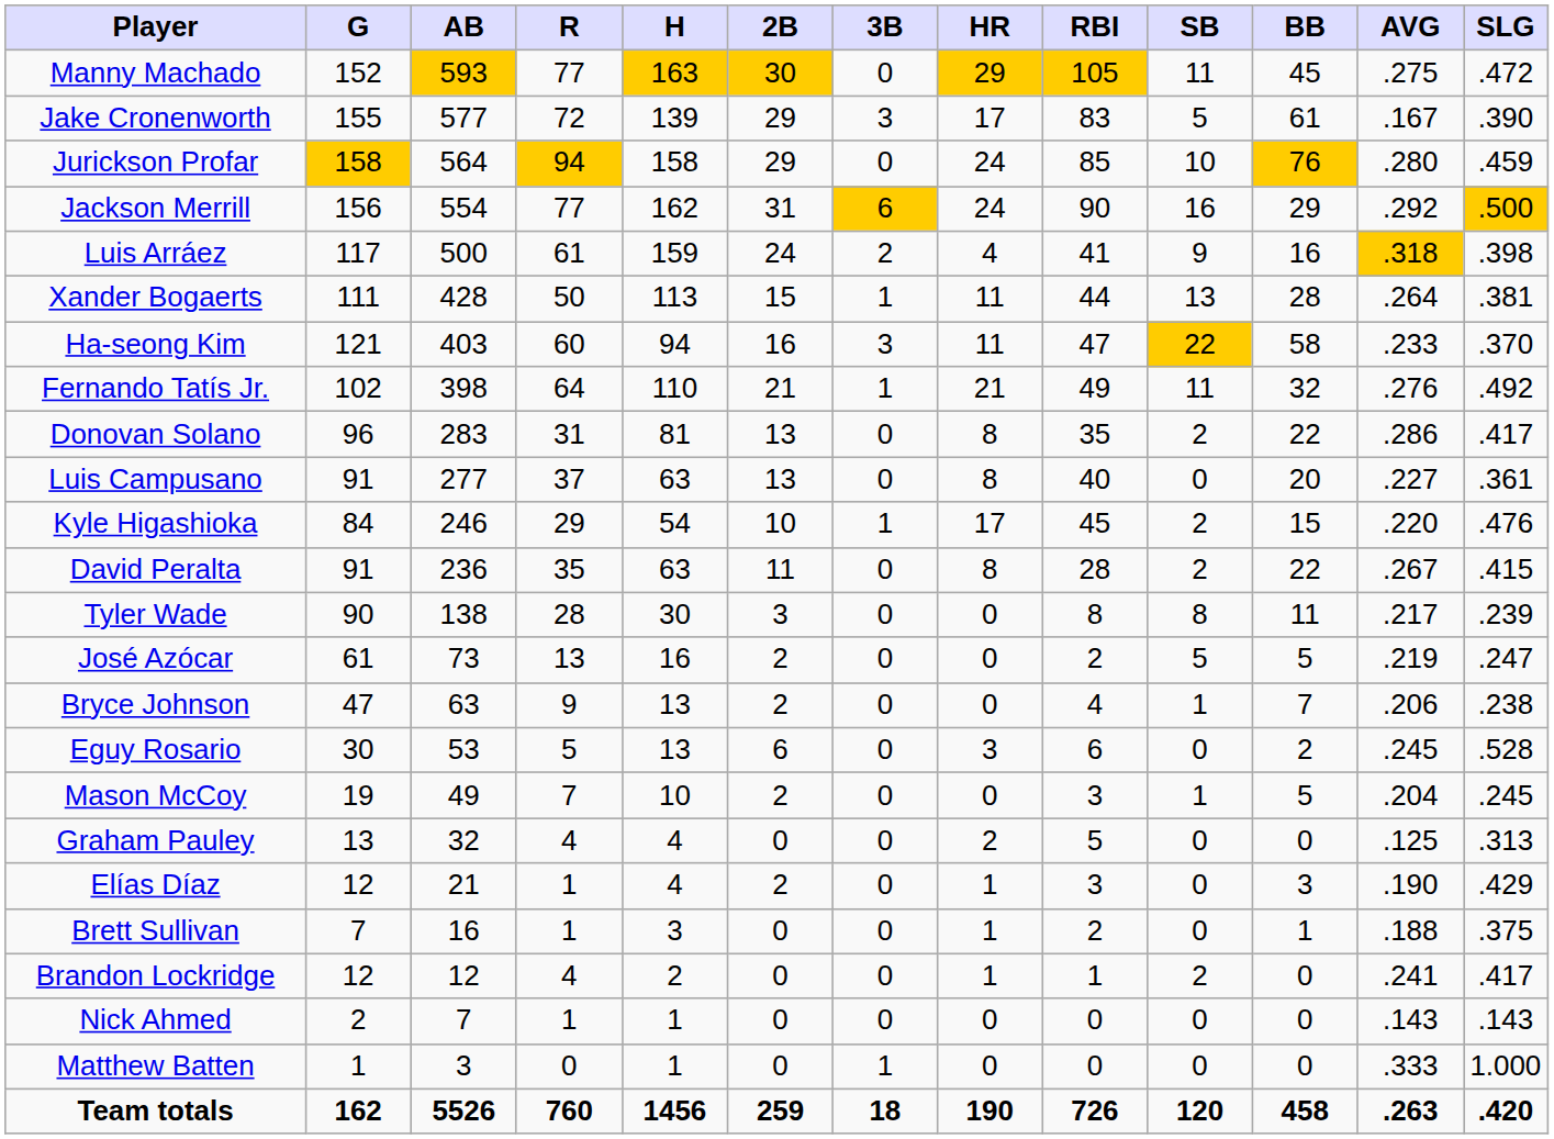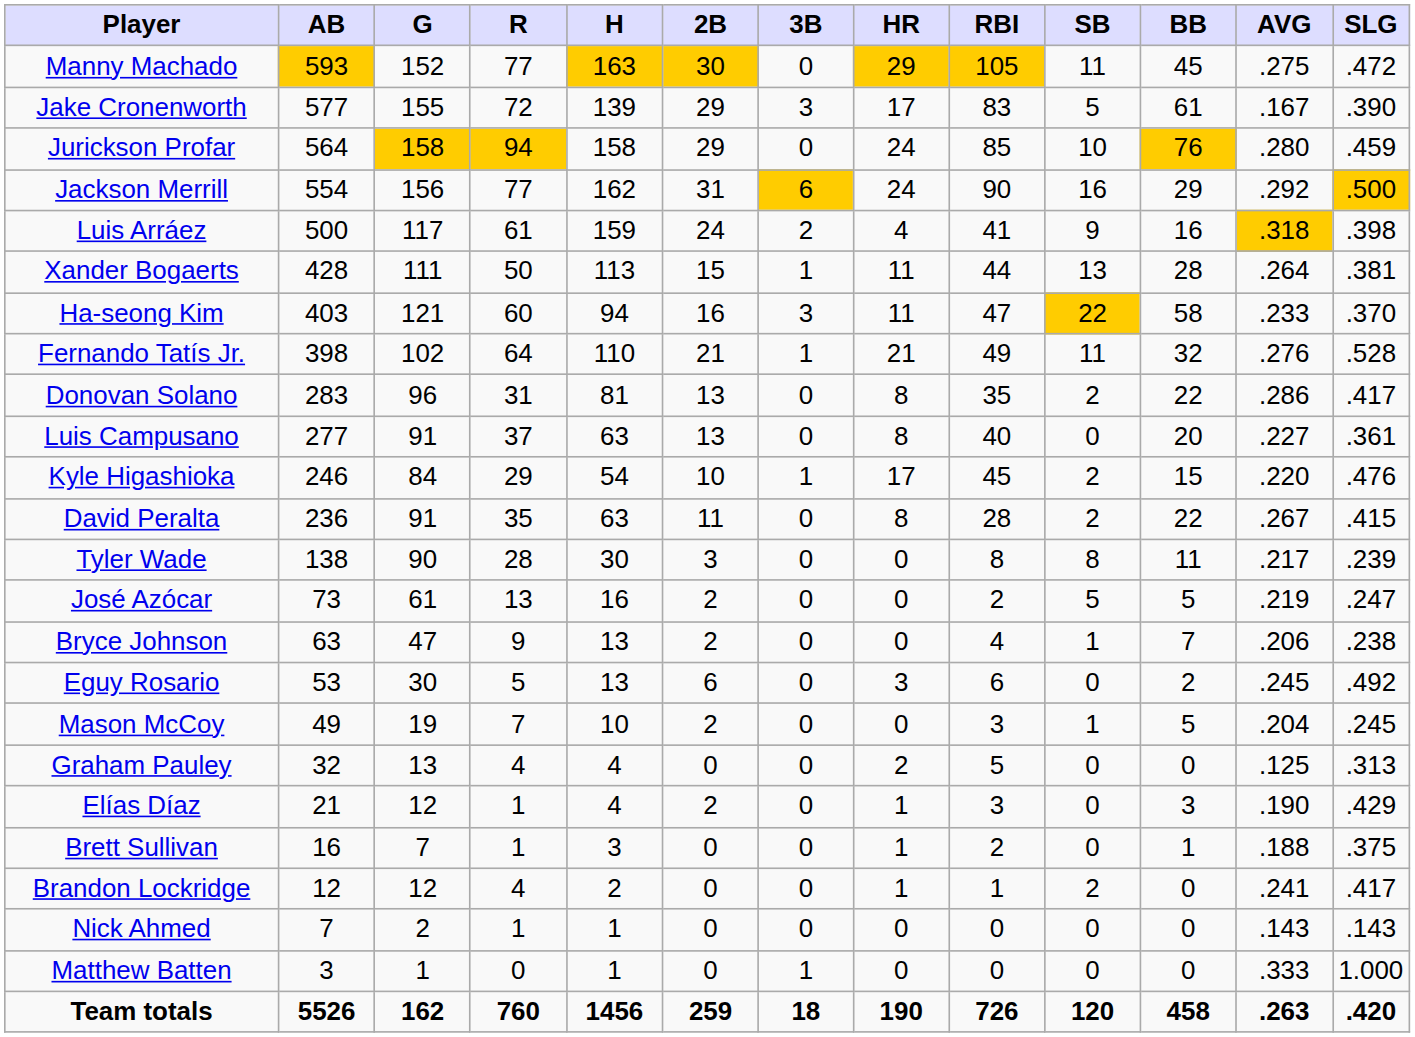 <table class="wikitable" style="text-align:center;">
 <tr>
 <th style="background:#ddf;width:20%;"><strong>Player</strong></th>
+<th style="background:#ddf;width:7%;"><strong>AB</strong></th>
 <th style="background:#ddf;width:7%;"><strong>G</strong></th>
-<th style="background:#ddf;width:7%;"><strong>AB</strong></th>
 <th style="background:#ddf;width:7%;"><strong>R</strong></th>
 <th style="background:#ddf;width:7%;"><strong>H</strong></th>
 <th style="background:#ddf;width:7%;"><strong>2B</strong></th>
 <th style="background:#ddf;width:7%;"><strong>3B</strong></th>
 <th style="background:#ddf;width:7%;"><strong>HR</strong></th>
 <th style="background:#ddf;width:7%;"><strong>RBI</strong></th>
 <th style="background:#ddf;width:7%;"><strong>SB</strong></th>
 <th style="background:#ddf;width:7%;"><strong>BB</strong></th>
 <th style="background:#ddf;width:7%;"><strong>AVG</strong></th>
 <th style="background:#ddf;width:7%;"><strong>SLG</strong></th>
 </tr>
 <tr>
 <td><a href='#'>Manny Machado</a></td>
+<td bgcolor=#ffcc00>593</td>
 <td>152</td>
-<td bgcolor=#ffcc00>593</td>
 <td>77</td>
 <td bgcolor=#ffcc00>163</td>
 <td bgcolor=#ffcc00>30</td>
 <td>0</td>
 <td bgcolor=#ffcc00>29</td>
 <td bgcolor=#ffcc00>105</td>
 <td>11</td>
 <td>45</td>
 <td>.275</td>
 <td>.472</td>
 </tr>
 <tr>
 <td><a href='#'>Jake Cronenworth</a></td>
+<td>577</td>
 <td>155</td>
-<td>577</td>
 <td>72</td>
 <td>139</td>
 <td>29</td>
 <td>3</td>
 <td>17</td>
 <td>83</td>
 <td>5</td>
 <td>61</td>
 <td>.167</td>
 <td>.390</td>
 </tr>
 <tr>
 <td><a href='#'>Jurickson Profar</a></td>
+<td>564</td>
 <td bgcolor=#ffcc00>158</td>
-<td>564</td>
 <td bgcolor=#ffcc00>94</td>
 <td>158</td>
 <td>29</td>
 <td>0</td>
 <td>24</td>
 <td>85</td>
 <td>10</td>
 <td bgcolor=#ffcc00>76</td>
 <td>.280</td>
 <td>.459</td>
 </tr>
 <tr>
 <td><a href='#'>Jackson Merrill</a></td>
+<td>554</td>
 <td>156</td>
-<td>554</td>
 <td>77</td>
 <td>162</td>
 <td>31</td>
 <td bgcolor=#ffcc00>6</td>
 <td>24</td>
 <td>90</td>
 <td>16</td>
 <td>29</td>
 <td>.292</td>
 <td bgcolor=#ffcc00>.500</td>
 </tr>
 <tr>
 <td><a href='#'>Luis Arráez</a></td>
+<td>500</td>
 <td>117</td>
-<td>500</td>
 <td>61</td>
 <td>159</td>
 <td>24</td>
 <td>2</td>
 <td>4</td>
 <td>41</td>
 <td>9</td>
 <td>16</td>
 <td bgcolor=#ffcc00>.318</td>
 <td>.398</td>
 </tr>
 <tr>
 <td><a href='#'>Xander Bogaerts</a></td>
+<td>428</td>
 <td>111</td>
-<td>428</td>
 <td>50</td>
 <td>113</td>
 <td>15</td>
 <td>1</td>
 <td>11</td>
 <td>44</td>
 <td>13</td>
 <td>28</td>
 <td>.264</td>
 <td>.381</td>
 </tr>
 <tr>
 <td><a href='#'>Ha-seong Kim</a></td>
+<td>403</td>
 <td>121</td>
-<td>403</td>
 <td>60</td>
 <td>94</td>
 <td>16</td>
 <td>3</td>
 <td>11</td>
 <td>47</td>
 <td bgcolor=#ffcc00>22</td>
 <td>58</td>
 <td>.233</td>
 <td>.370</td>
 </tr>
 <tr>
 <td><a href='#'>Fernando Tatís Jr.</a></td>
+<td>398</td>
 <td>102</td>
-<td>398</td>
 <td>64</td>
 <td>110</td>
 <td>21</td>
 <td>1</td>
 <td>21</td>
 <td>49</td>
 <td>11</td>
 <td>32</td>
 <td>.276</td>
-<td>.492</td>
+<td>.528</td>
 </tr>
 <tr>
 <td><a href='#'>Donovan Solano</a></td>
+<td>283</td>
 <td>96</td>
-<td>283</td>
 <td>31</td>
 <td>81</td>
 <td>13</td>
 <td>0</td>
 <td>8</td>
 <td>35</td>
 <td>2</td>
 <td>22</td>
 <td>.286</td>
 <td>.417</td>
 </tr>
 <tr>
 <td><a href='#'>Luis Campusano</a></td>
+<td>277</td>
 <td>91</td>
-<td>277</td>
 <td>37</td>
 <td>63</td>
 <td>13</td>
 <td>0</td>
 <td>8</td>
 <td>40</td>
 <td>0</td>
 <td>20</td>
 <td>.227</td>
 <td>.361</td>
 </tr>
 <tr>
 <td><a href='#'>Kyle Higashioka</a></td>
+<td>246</td>
 <td>84</td>
-<td>246</td>
 <td>29</td>
 <td>54</td>
 <td>10</td>
 <td>1</td>
 <td>17</td>
 <td>45</td>
 <td>2</td>
 <td>15</td>
 <td>.220</td>
 <td>.476</td>
 </tr>
 <tr>
 <td><a href='#'>David Peralta</a></td>
+<td>236</td>
 <td>91</td>
-<td>236</td>
 <td>35</td>
 <td>63</td>
 <td>11</td>
 <td>0</td>
 <td>8</td>
 <td>28</td>
 <td>2</td>
 <td>22</td>
 <td>.267</td>
 <td>.415</td>
 </tr>
 <tr>
 <td><a href='#'>Tyler Wade</a></td>
+<td>138</td>
 <td>90</td>
-<td>138</td>
 <td>28</td>
 <td>30</td>
 <td>3</td>
 <td>0</td>
 <td>0</td>
 <td>8</td>
 <td>8</td>
 <td>11</td>
 <td>.217</td>
 <td>.239</td>
 </tr>
 <tr>
 <td><a href='#'>José Azócar</a></td>
+<td>73</td>
 <td>61</td>
-<td>73</td>
 <td>13</td>
 <td>16</td>
 <td>2</td>
 <td>0</td>
 <td>0</td>
 <td>2</td>
 <td>5</td>
 <td>5</td>
 <td>.219</td>
 <td>.247</td>
 </tr>
 <tr>
 <td><a href='#'>Bryce Johnson</a></td>
+<td>63</td>
 <td>47</td>
-<td>63</td>
 <td>9</td>
 <td>13</td>
 <td>2</td>
 <td>0</td>
 <td>0</td>
 <td>4</td>
 <td>1</td>
 <td>7</td>
 <td>.206</td>
 <td>.238</td>
 </tr>
 <tr>
 <td><a href='#'>Eguy Rosario</a></td>
+<td>53</td>
 <td>30</td>
-<td>53</td>
 <td>5</td>
 <td>13</td>
 <td>6</td>
 <td>0</td>
 <td>3</td>
 <td>6</td>
 <td>0</td>
 <td>2</td>
 <td>.245</td>
-<td>.528</td>
+<td>.492</td>
 </tr>
 <tr>
 <td><a href='#'>Mason McCoy</a></td>
+<td>49</td>
 <td>19</td>
-<td>49</td>
 <td>7</td>
 <td>10</td>
 <td>2</td>
 <td>0</td>
 <td>0</td>
 <td>3</td>
 <td>1</td>
 <td>5</td>
 <td>.204</td>
 <td>.245</td>
 </tr>
 <tr>
 <td><a href='#'>Graham Pauley</a></td>
+<td>32</td>
 <td>13</td>
-<td>32</td>
 <td>4</td>
 <td>4</td>
 <td>0</td>
 <td>0</td>
 <td>2</td>
 <td>5</td>
 <td>0</td>
 <td>0</td>
 <td>.125</td>
 <td>.313</td>
 </tr>
 <tr>
 <td><a href='#'>Elías Díaz</a></td>
+<td>21</td>
 <td>12</td>
-<td>21</td>
 <td>1</td>
 <td>4</td>
 <td>2</td>
 <td>0</td>
 <td>1</td>
 <td>3</td>
 <td>0</td>
 <td>3</td>
 <td>.190</td>
 <td>.429</td>
 </tr>
 <tr>
 <td><a href='#'>Brett Sullivan</a></td>
+<td>16</td>
 <td>7</td>
-<td>16</td>
 <td>1</td>
 <td>3</td>
 <td>0</td>
 <td>0</td>
 <td>1</td>
 <td>2</td>
 <td>0</td>
 <td>1</td>
 <td>.188</td>
 <td>.375</td>
 </tr>
 <tr>
 <td><a href='#'>Brandon Lockridge</a></td>
 <td>12</td>
 <td>12</td>
 <td>4</td>
 <td>2</td>
 <td>0</td>
 <td>0</td>
 <td>1</td>
 <td>1</td>
 <td>2</td>
 <td>0</td>
 <td>.241</td>
 <td>.417</td>
 </tr>
 <tr>
 <td><a href='#'>Nick Ahmed</a></td>
+<td>7</td>
 <td>2</td>
-<td>7</td>
 <td>1</td>
 <td>1</td>
 <td>0</td>
 <td>0</td>
 <td>0</td>
 <td>0</td>
 <td>0</td>
 <td>0</td>
 <td>.143</td>
 <td>.143</td>
 </tr>
 <tr>
 <td><a href='#'>Matthew Batten</a></td>
+<td>3</td>
 <td>1</td>
-<td>3</td>
 <td>0</td>
 <td>1</td>
 <td>0</td>
 <td>1</td>
 <td>0</td>
 <td>0</td>
 <td>0</td>
 <td>0</td>
 <td>.333</td>
 <td>1.000</td>
 </tr>
 <tr>
 <td><strong>Team totals</strong></td>
+<td><strong>5526</strong></td>
 <td><strong>162</strong></td>
-<td><strong>5526</strong></td>
 <td><strong>760</strong></td>
 <td><strong>1456</strong></td>
 <td><strong>259</strong></td>
 <td><strong>18</strong></td>
 <td><strong>190</strong></td>
 <td><strong>726</strong></td>
 <td><strong>120</strong></td>
 <td><strong>458</strong></td>
 <td><strong>.263</strong></td>
 <td><strong>.420</strong></td>
 </tr>
 </table>
